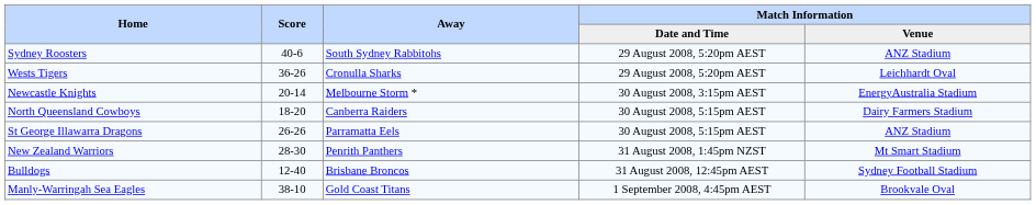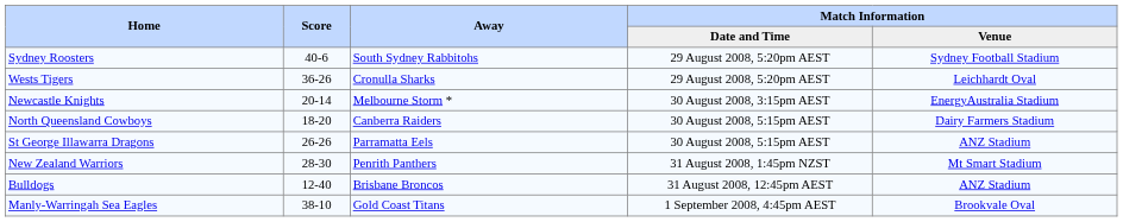 <table border=1 style="border-collapse:collapse; font-size:90%;" cellpadding=3 cellspacing=0 width=100%>
 <tr bgcolor=#C1D8FF>
 <th rowspan=2 width=25%>Home</th>
 <th rowspan=2 width=6%>Score</th>
 <th rowspan=2 width=25%>Away</th>
 <th colspan=6>Match Information</th>
 </tr>
 <tr bgcolor=#EFEFEF>
 <th width=22%>Date and Time</th>
 <th width=22%>Venue</th>
 </tr>
 <tr align=center bgcolor=#F5FAFF>
 <td align=left> <a href='#'>Sydney Roosters</a></td>
 <td>40-6</td>
 <td align=left> <a href='#'>South Sydney Rabbitohs</a></td>
 <td>29 August 2008, 5:20pm AEST</td>
-<td><a href='#'>ANZ Stadium</a></td>
+<td><a href='#'>Sydney Football Stadium</a></td>
 </tr>
 <tr align=center bgcolor=#F5FAFF>
 <td align=left> <a href='#'>Wests Tigers</a></td>
 <td>36-26</td>
 <td align=left> <a href='#'>Cronulla Sharks</a></td>
 <td>29 August 2008, 5:20pm AEST</td>
 <td><a href='#'>Leichhardt Oval</a></td>
 </tr>
 <tr align=center bgcolor=#F5FAFF>
 <td align=left> <a href='#'>Newcastle Knights</a></td>
 <td>20-14</td>
 <td align=left> <a href='#'>Melbourne Storm</a> *</td>
 <td>30 August 2008, 3:15pm AEST</td>
 <td><a href='#'>EnergyAustralia Stadium</a></td>
 </tr>
 <tr align=center bgcolor=#F5FAFF>
 <td align=left> <a href='#'>North Queensland Cowboys</a></td>
 <td>18-20</td>
 <td align=left> <a href='#'>Canberra Raiders</a></td>
 <td>30 August 2008, 5:15pm AEST</td>
 <td><a href='#'>Dairy Farmers Stadium</a></td>
 </tr>
 <tr align=center bgcolor=#F5FAFF>
 <td align=left> <a href='#'>St George Illawarra Dragons</a></td>
 <td>26-26</td>
 <td align=left> <a href='#'>Parramatta Eels</a></td>
 <td>30 August 2008, 5:15pm AEST</td>
 <td><a href='#'>ANZ Stadium</a></td>
 </tr>
 <tr align=center bgcolor=#F5FAFF>
 <td align=left> <a href='#'>New Zealand Warriors</a></td>
 <td>28-30</td>
 <td align=left> <a href='#'>Penrith Panthers</a></td>
 <td>31 August 2008, 1:45pm NZST</td>
 <td><a href='#'>Mt Smart Stadium</a></td>
 </tr>
 <tr align=center bgcolor=#F5FAFF>
 <td align=left> <a href='#'>Bulldogs</a></td>
 <td>12-40</td>
 <td align=left> <a href='#'>Brisbane Broncos</a></td>
 <td>31 August 2008, 12:45pm AEST</td>
-<td><a href='#'>Sydney Football Stadium</a></td>
+<td><a href='#'>ANZ Stadium</a></td>
 </tr>
 <tr align=center bgcolor=#F5FAFF>
 <td align=left> <a href='#'>Manly-Warringah Sea Eagles</a></td>
 <td>38-10</td>
 <td align=left> <a href='#'>Gold Coast Titans</a></td>
 <td>1 September 2008, 4:45pm AEST</td>
 <td><a href='#'>Brookvale Oval</a></td>
 </tr>
 </table>
